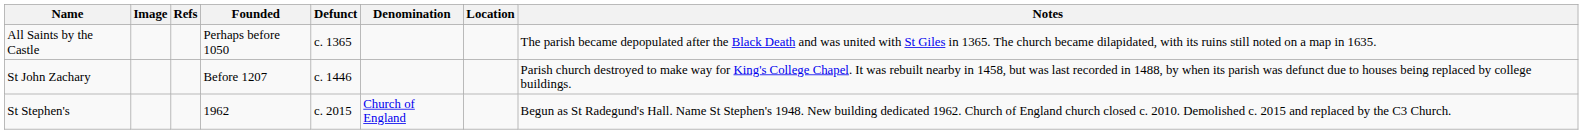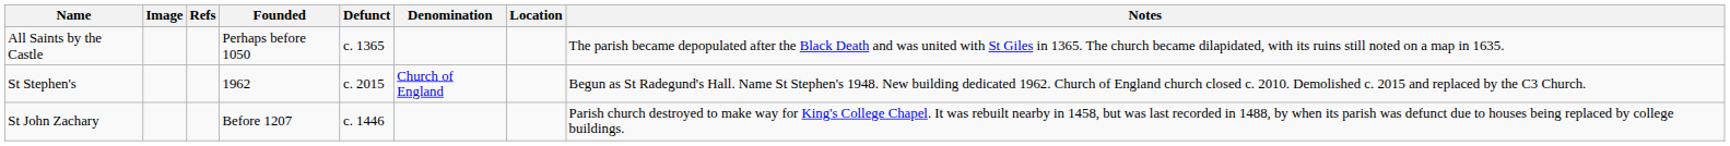 <table class="wikitable sortable">
 <tr>
 <th scope="col">Name</th>
 <th>Image</th>
 <th class="unsortable">Refs</th>
 <th scope="col">Founded</th>
 <th>Defunct</th>
 <th scope="col">Denomination</th>
 <th class="unsortable">Location</th>
 <th class="unsortable">Notes</th>
 </tr>
 <tr>
 <td>All Saints by the Castle</td>
 <td></td>
 <td></td>
 <td>Perhaps before 1050</td>
 <td>c. 1365</td>
 <td></td>
 <td></td>
 <td>The parish became depopulated after the <a href='#'>Black Death</a> and was united with <a href='#'>St Giles</a> in 1365. The church became dilapidated, with its ruins still noted on a map in 1635.</td>
 </tr>
 <tr>
+<td>St Stephen's</td>
+<td></td>
+<td></td>
+<td>1962</td>
+<td>c. 2015</td>
+<td><a href='#'>Church of England</a></td>
+<td></td>
+<td>Begun as St Radegund's Hall. Name St Stephen's 1948. New building dedicated 1962. Church of England church closed c. 2010. Demolished c. 2015 and replaced by the C3 Church.</td>
+</tr>
+<tr>
 <td>St John Zachary</td>
 <td></td>
 <td></td>
 <td>Before 1207</td>
 <td>c. 1446</td>
 <td></td>
 <td></td>
 <td>Parish church destroyed to make way for <a href='#'>King's College Chapel</a>. It was rebuilt nearby in 1458, but was last recorded in 1488, by when its parish was defunct due to houses being replaced by college buildings.</td>
 </tr>
-<tr>
-<td>St Stephen's</td>
-<td></td>
-<td></td>
-<td>1962</td>
-<td>c. 2015</td>
-<td><a href='#'>Church of England</a></td>
-<td></td>
-<td>Begun as St Radegund's Hall. Name St Stephen's 1948. New building dedicated 1962. Church of England church closed c. 2010. Demolished c. 2015 and replaced by the C3 Church.</td>
-</tr>
 </table>
